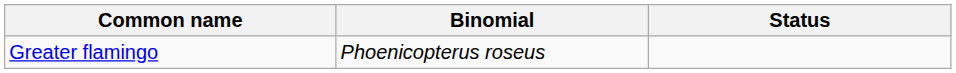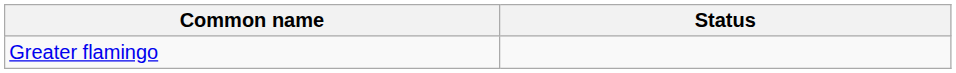 <table width=60% class="wikitable">
 <tr>
 <th width=35%>Common name</th>
-<th width=33%>Binomial</th>
 <th width=32%>Status</th>
 </tr>
 <tr>
 <td><a href='#'>Greater flamingo</a></td>
-<td><em>Phoenicopterus roseus</em></td>
 <td></td>
 </tr>
 </table>
